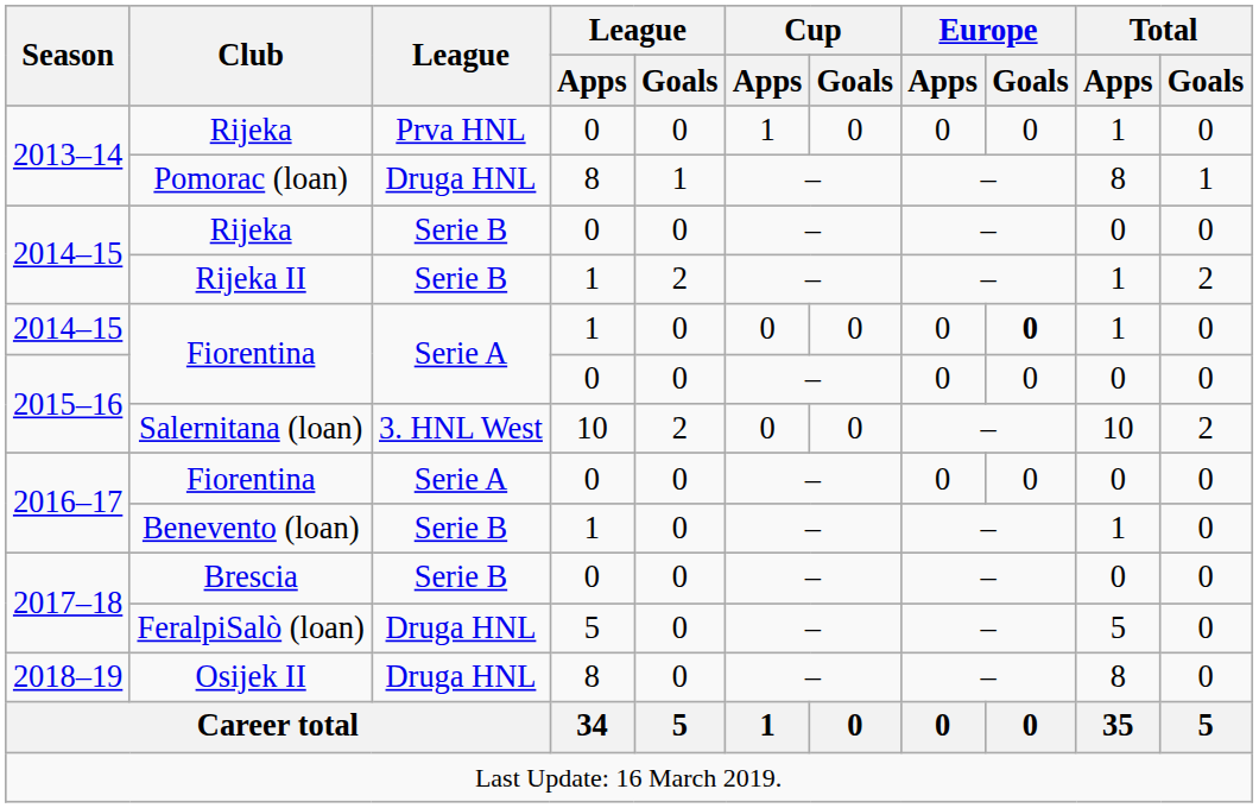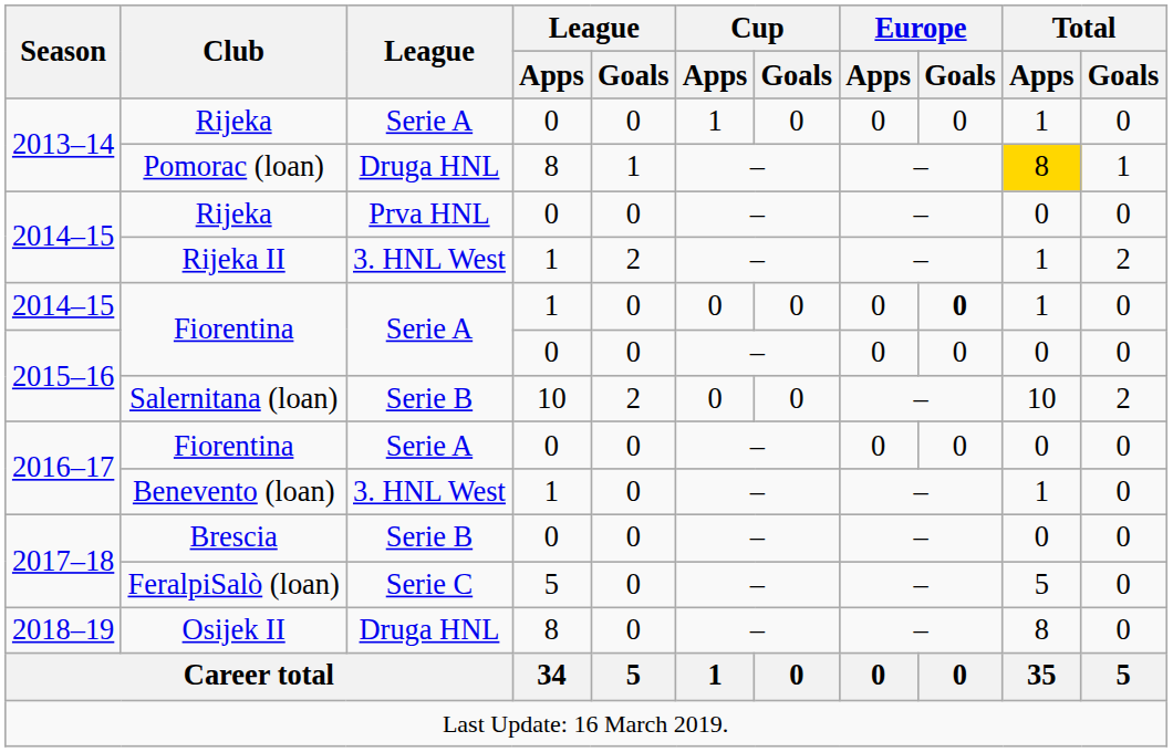 <table class="wikitable" style="font-size:100%; text-align: center">
 <tr>
 <th rowspan="2">Season</th>
 <th rowspan="2">Club</th>
 <th rowspan="2">League</th>
 <th colspan="2">League</th>
 <th colspan="2">Cup</th>
 <th colspan="2"><a href='#'>Europe</a></th>
 <th colspan="2">Total</th>
 </tr>
 <tr>
 <th>Apps</th>
 <th>Goals</th>
 <th>Apps</th>
 <th>Goals</th>
 <th>Apps</th>
 <th>Goals</th>
 <th>Apps</th>
 <th>Goals</th>
 </tr>
 <tr>
 <td rowspan="2" valign="center"><a href='#'>2013–14</a></td>
 <td rowspan="1" valign="center"><a href='#'>Rijeka</a></td>
-<td rowspan="1" valign="center"><a href='#'>Prva HNL</a></td>
+<td rowspan="1" valign="center"><a href='#'>Serie A</a></td>
 <td>0</td>
 <td>0</td>
 <td>1</td>
 <td>0</td>
 <td>0</td>
 <td>0</td>
 <td>1</td>
 <td>0</td>
 </tr>
 <tr>
 <td rowspan="1" valign="center"><a href='#'>Pomorac</a> (loan)</td>
 <td rowspan="1" valign="center"><a href='#'>Druga HNL</a></td>
 <td>8</td>
 <td>1</td>
 <td colspan="2">–</td>
 <td colspan="2">–</td>
-<td>8</td>
+<td style="background: gold;">8</td>
 <td>1</td>
 </tr>
 <tr>
 <td rowspan="2" valign="center"><a href='#'>2014–15</a></td>
 <td rowspan="1" valign="center"><a href='#'>Rijeka</a></td>
-<td rowspan="1" valign="center"><a href='#'>Serie B</a></td>
+<td rowspan="1" valign="center"><a href='#'>Prva HNL</a></td>
 <td>0</td>
 <td>0</td>
 <td colspan="2">–</td>
 <td colspan="2">–</td>
 <td>0</td>
 <td>0</td>
 </tr>
 <tr>
 <td rowspan="1" valign="center"><a href='#'>Rijeka II</a></td>
-<td rowspan="1" valign="center"><a href='#'>Serie B</a></td>
+<td rowspan="1" valign="center"><a href='#'>3. HNL West</a></td>
 <td>1</td>
 <td>2</td>
 <td colspan="2">–</td>
 <td colspan="2">–</td>
 <td>1</td>
 <td>2</td>
 </tr>
 <tr>
 <td><a href='#'>2014–15</a></td>
 <td rowspan="2" valign="center"><a href='#'>Fiorentina</a></td>
 <td rowspan="2" valign="center"><a href='#'>Serie A</a></td>
 <td>1</td>
 <td>0</td>
 <td>0</td>
 <td>0</td>
 <td>0</td>
 <td><strong>0</strong></td>
 <td>1</td>
 <td>0</td>
 </tr>
 <tr>
 <td rowspan="2" valign="center"><a href='#'>2015–16</a></td>
 <td>0</td>
 <td>0</td>
 <td colspan="2">–</td>
 <td>0</td>
 <td>0</td>
 <td>0</td>
 <td>0</td>
 </tr>
 <tr>
 <td rowspan="1" valign="center"><a href='#'>Salernitana</a> (loan)</td>
-<td rowspan="1" valign="center"><a href='#'>3. HNL West</a></td>
+<td rowspan="1" valign="center"><a href='#'>Serie B</a></td>
 <td>10</td>
 <td>2</td>
 <td>0</td>
 <td>0</td>
 <td colspan="2">–</td>
 <td>10</td>
 <td>2</td>
 </tr>
 <tr>
 <td rowspan="2" valign="center"><a href='#'>2016–17</a></td>
 <td rowspan="1" valign="center"><a href='#'>Fiorentina</a></td>
 <td rowspan="1" valign="center"><a href='#'>Serie A</a></td>
 <td>0</td>
 <td>0</td>
 <td colspan="2">–</td>
 <td>0</td>
 <td>0</td>
 <td>0</td>
 <td>0</td>
 </tr>
 <tr>
 <td rowspan="1" valign="center"><a href='#'>Benevento</a> (loan)</td>
-<td rowspan="1" valign="center"><a href='#'>Serie B</a></td>
+<td rowspan="1" valign="center"><a href='#'>3. HNL West</a></td>
 <td>1</td>
 <td>0</td>
 <td colspan="2">–</td>
 <td colspan="2">–</td>
 <td>1</td>
 <td>0</td>
 </tr>
 <tr>
 <td rowspan="2" valign="center"><a href='#'>2017–18</a></td>
 <td rowspan="1" valign="center"><a href='#'>Brescia</a></td>
 <td rowspan="1" valign="center"><a href='#'>Serie B</a></td>
 <td>0</td>
 <td>0</td>
 <td colspan="2">–</td>
 <td colspan="2">–</td>
 <td>0</td>
 <td>0</td>
 </tr>
 <tr>
 <td rowspan="1" valign="center"><a href='#'>FeralpiSalò</a> (loan)</td>
-<td rowspan="1" valign="center"><a href='#'>Druga HNL</a></td>
+<td rowspan="1" valign="center"><a href='#'>Serie C</a></td>
 <td>5</td>
 <td>0</td>
 <td colspan="2">–</td>
 <td colspan="2">–</td>
 <td>5</td>
 <td>0</td>
 </tr>
 <tr>
 <td><a href='#'>2018–19</a></td>
 <td rowspan="1" valign="center"><a href='#'>Osijek II</a></td>
 <td rowspan="1" valign="center"><a href='#'>Druga HNL</a></td>
 <td>8</td>
 <td>0</td>
 <td colspan="2">–</td>
 <td colspan="2">–</td>
 <td>8</td>
 <td>0</td>
 </tr>
 <tr>
 <th colspan=3>Career total</th>
 <th>34</th>
 <th>5</th>
 <th>1</th>
 <th>0</th>
 <th>0</th>
 <th>0</th>
 <th>35</th>
 <th>5</th>
 </tr>
 <tr>
 <td colspan="11"><small>Last Update: 16 March 2019.</small></td>
 </tr>
 </table>
